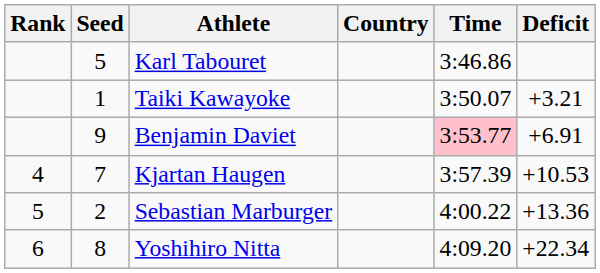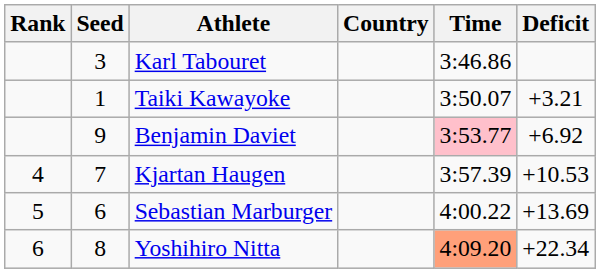 <table class="wikitable sortable" style="text-align:center">
 <tr>
 <th>Rank</th>
 <th>Seed</th>
 <th>Athlete</th>
 <th>Country</th>
 <th>Time</th>
 <th>Deficit</th>
 </tr>
 <tr>
 <td></td>
-<td>5</td>
+<td>3</td>
 <td align=left><a href='#'>Karl Tabouret</a></td>
 <td align=left></td>
 <td>3:46.86</td>
 <td></td>
 </tr>
 <tr>
 <td></td>
 <td>1</td>
 <td align=left><a href='#'>Taiki Kawayoke</a></td>
 <td align=left></td>
 <td>3:50.07</td>
 <td>+3.21</td>
 </tr>
 <tr>
 <td></td>
 <td>9</td>
 <td align=left><a href='#'>Benjamin Daviet</a></td>
 <td align=left></td>
 <td style="background: pink;">3:53.77</td>
-<td>+6.91</td>
+<td>+6.92</td>
 </tr>
 <tr>
 <td>4</td>
 <td>7</td>
 <td align=left><a href='#'>Kjartan Haugen</a></td>
 <td align=left></td>
 <td>3:57.39</td>
 <td>+10.53</td>
 </tr>
 <tr>
 <td>5</td>
-<td>2</td>
+<td>6</td>
 <td align=left><a href='#'>Sebastian Marburger</a></td>
 <td align=left></td>
 <td>4:00.22</td>
-<td>+13.36</td>
+<td>+13.69</td>
 </tr>
 <tr>
 <td>6</td>
 <td>8</td>
 <td align=left><a href='#'>Yoshihiro Nitta</a></td>
 <td align=left></td>
-<td>4:09.20</td>
+<td style="background: lightsalmon;">4:09.20</td>
 <td>+22.34</td>
 </tr>
 </table>
